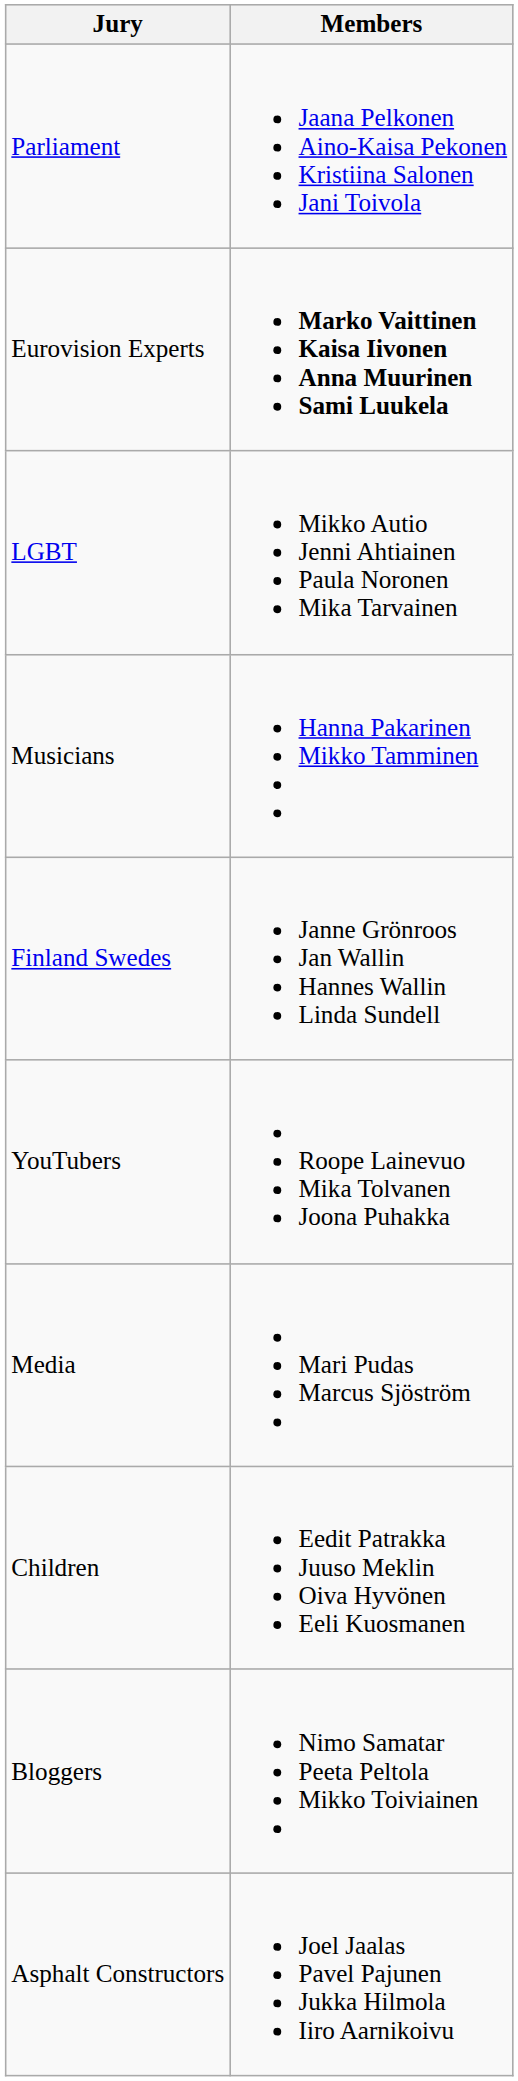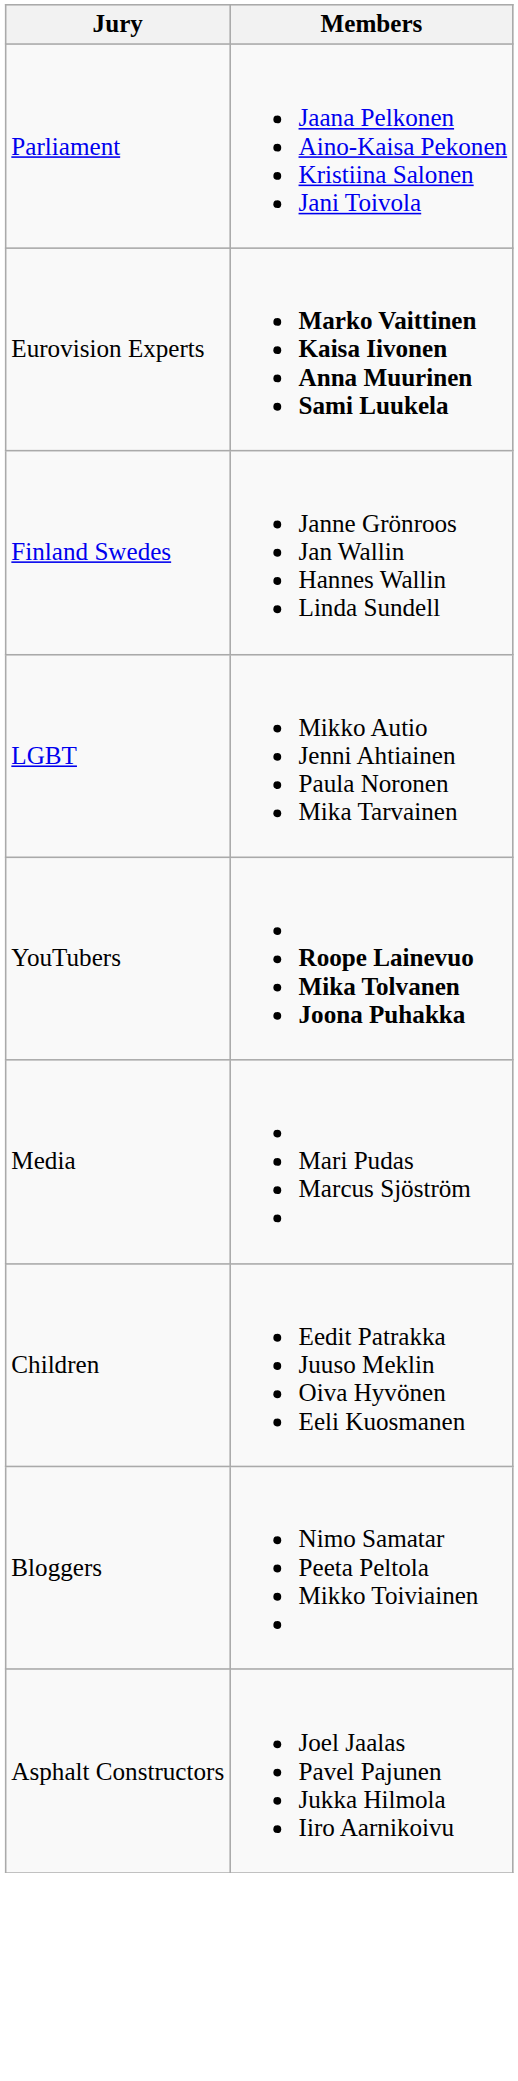 <table class="wikitable collapsible" style="margin: 1em auto 1em auto">
 <tr>
 <th>Jury</th>
 <th>Members</th>
 </tr>
 <tr>
 <td><a href='#'>Parliament</a></td>
 <td><br><ul><li><a href='#'>Jaana Pelkonen</a></li><li><a href='#'>Aino-Kaisa Pekonen</a></li><li><a href='#'>Kristiina Salonen</a></li><li><a href='#'>Jani Toivola</a></li></ul></td>
 </tr>
 <tr>
 <td>Eurovision Experts</td>
 <td><strong><br><ul><li>Marko Vaittinen</li><li>Kaisa Iivonen</li><li>Anna Muurinen</li><li>Sami Luukela</li></ul></strong></td>
 </tr>
 <tr>
+<td><a href='#'>Finland Swedes</a></td>
+<td><br><ul><li>Janne Grönroos</li><li>Jan Wallin</li><li>Hannes Wallin</li><li>Linda Sundell</li></ul></td>
+</tr>
+<tr>
 <td><a href='#'>LGBT</a></td>
 <td><br><ul><li>Mikko Autio</li><li>Jenni Ahtiainen</li><li>Paula Noronen</li><li>Mika Tarvainen</li></ul></td>
 </tr>
 <tr>
-<td>Musicians</td>
-<td><br><ul><li><a href='#'>Hanna Pakarinen</a></li><li><a href='#'>Mikko Tamminen</a></li><li></li><li></li></ul></td>
-</tr>
-<tr>
-<td><a href='#'>Finland Swedes</a></td>
-<td><br><ul><li>Janne Grönroos</li><li>Jan Wallin</li><li>Hannes Wallin</li><li>Linda Sundell</li></ul></td>
-</tr>
-<tr>
 <td>YouTubers</td>
-<td><br><ul><li></li><li>Roope Lainevuo</li><li>Mika Tolvanen</li><li>Joona Puhakka</li></ul></td>
+<td><strong><br><ul><li></li><li>Roope Lainevuo</li><li>Mika Tolvanen</li><li>Joona Puhakka</li></ul></strong></td>
 </tr>
 <tr>
 <td>Media</td>
 <td><br><ul><li></li><li>Mari Pudas</li><li>Marcus Sjöström</li><li></li></ul></td>
 </tr>
 <tr>
 <td>Children</td>
 <td><br><ul><li>Eedit Patrakka</li><li>Juuso Meklin</li><li>Oiva Hyvönen</li><li>Eeli Kuosmanen</li></ul></td>
 </tr>
 <tr>
 <td>Bloggers</td>
 <td><br><ul><li>Nimo Samatar</li><li>Peeta Peltola</li><li>Mikko Toiviainen</li><li></li></ul></td>
 </tr>
 <tr>
 <td>Asphalt Constructors</td>
 <td><br><ul><li>Joel Jaalas</li><li>Pavel Pajunen</li><li>Jukka Hilmola</li><li>Iiro Aarnikoivu</li></ul></td>
 </tr>
 </table>
